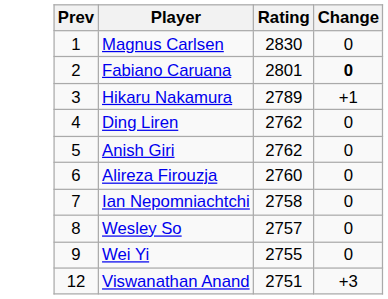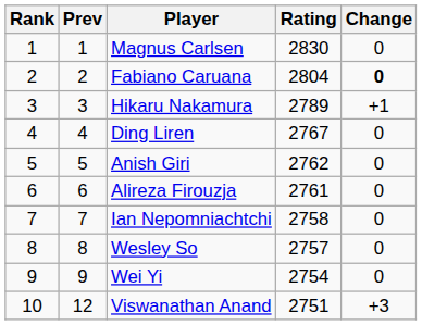 <table class="wikitable" style="text-align:center; font-size:85%; margin-left: 1em; float: right;">
 <tr>
+<th>Rank</th>
 <th>Prev</th>
 <th>Player</th>
 <th>Rating</th>
 <th>Change</th>
 </tr>
 <tr>
 <td>1</td>
+<td>1</td>
 <td align="left"> <a href='#'>Magnus Carlsen</a></td>
 <td>2830</td>
 <td>0</td>
 </tr>
 <tr>
 <td>2</td>
+<td>2</td>
 <td align="left"> <a href='#'>Fabiano Caruana</a></td>
-<td>2801</td>
+<td>2804</td>
 <td><strong>0</strong></td>
 </tr>
 <tr>
+<td>3</td>
 <td>3</td>
 <td align="left"> <a href='#'>Hikaru Nakamura</a></td>
 <td>2789</td>
 <td>+1</td>
 </tr>
 <tr>
 <td>4</td>
+<td>4</td>
 <td align="left"> <a href='#'>Ding Liren</a></td>
-<td>2762</td>
+<td>2767</td>
 <td>0</td>
 </tr>
 <tr>
+<td>5</td>
 <td>5</td>
 <td align="left"> <a href='#'>Anish Giri</a></td>
 <td>2762</td>
 <td>0</td>
 </tr>
 <tr>
 <td>6</td>
+<td>6</td>
 <td align="left"> <a href='#'>Alireza Firouzja</a></td>
-<td>2760</td>
+<td>2761</td>
 <td>0</td>
 </tr>
 <tr>
+<td>7</td>
 <td>7</td>
 <td align="left"> <a href='#'>Ian Nepomniachtchi</a></td>
 <td>2758</td>
 <td>0</td>
 </tr>
 <tr>
 <td>8</td>
+<td>8</td>
 <td align="left"> <a href='#'>Wesley So</a></td>
 <td>2757</td>
 <td>0</td>
 </tr>
 <tr>
 <td>9</td>
+<td>9</td>
 <td align="left"> <a href='#'>Wei Yi</a></td>
-<td>2755</td>
+<td>2754</td>
 <td>0</td>
 </tr>
 <tr>
+<td>10</td>
 <td>12</td>
 <td align="left"> <a href='#'>Viswanathan Anand</a></td>
 <td>2751</td>
 <td>+3</td>
 </tr>
 </table>
